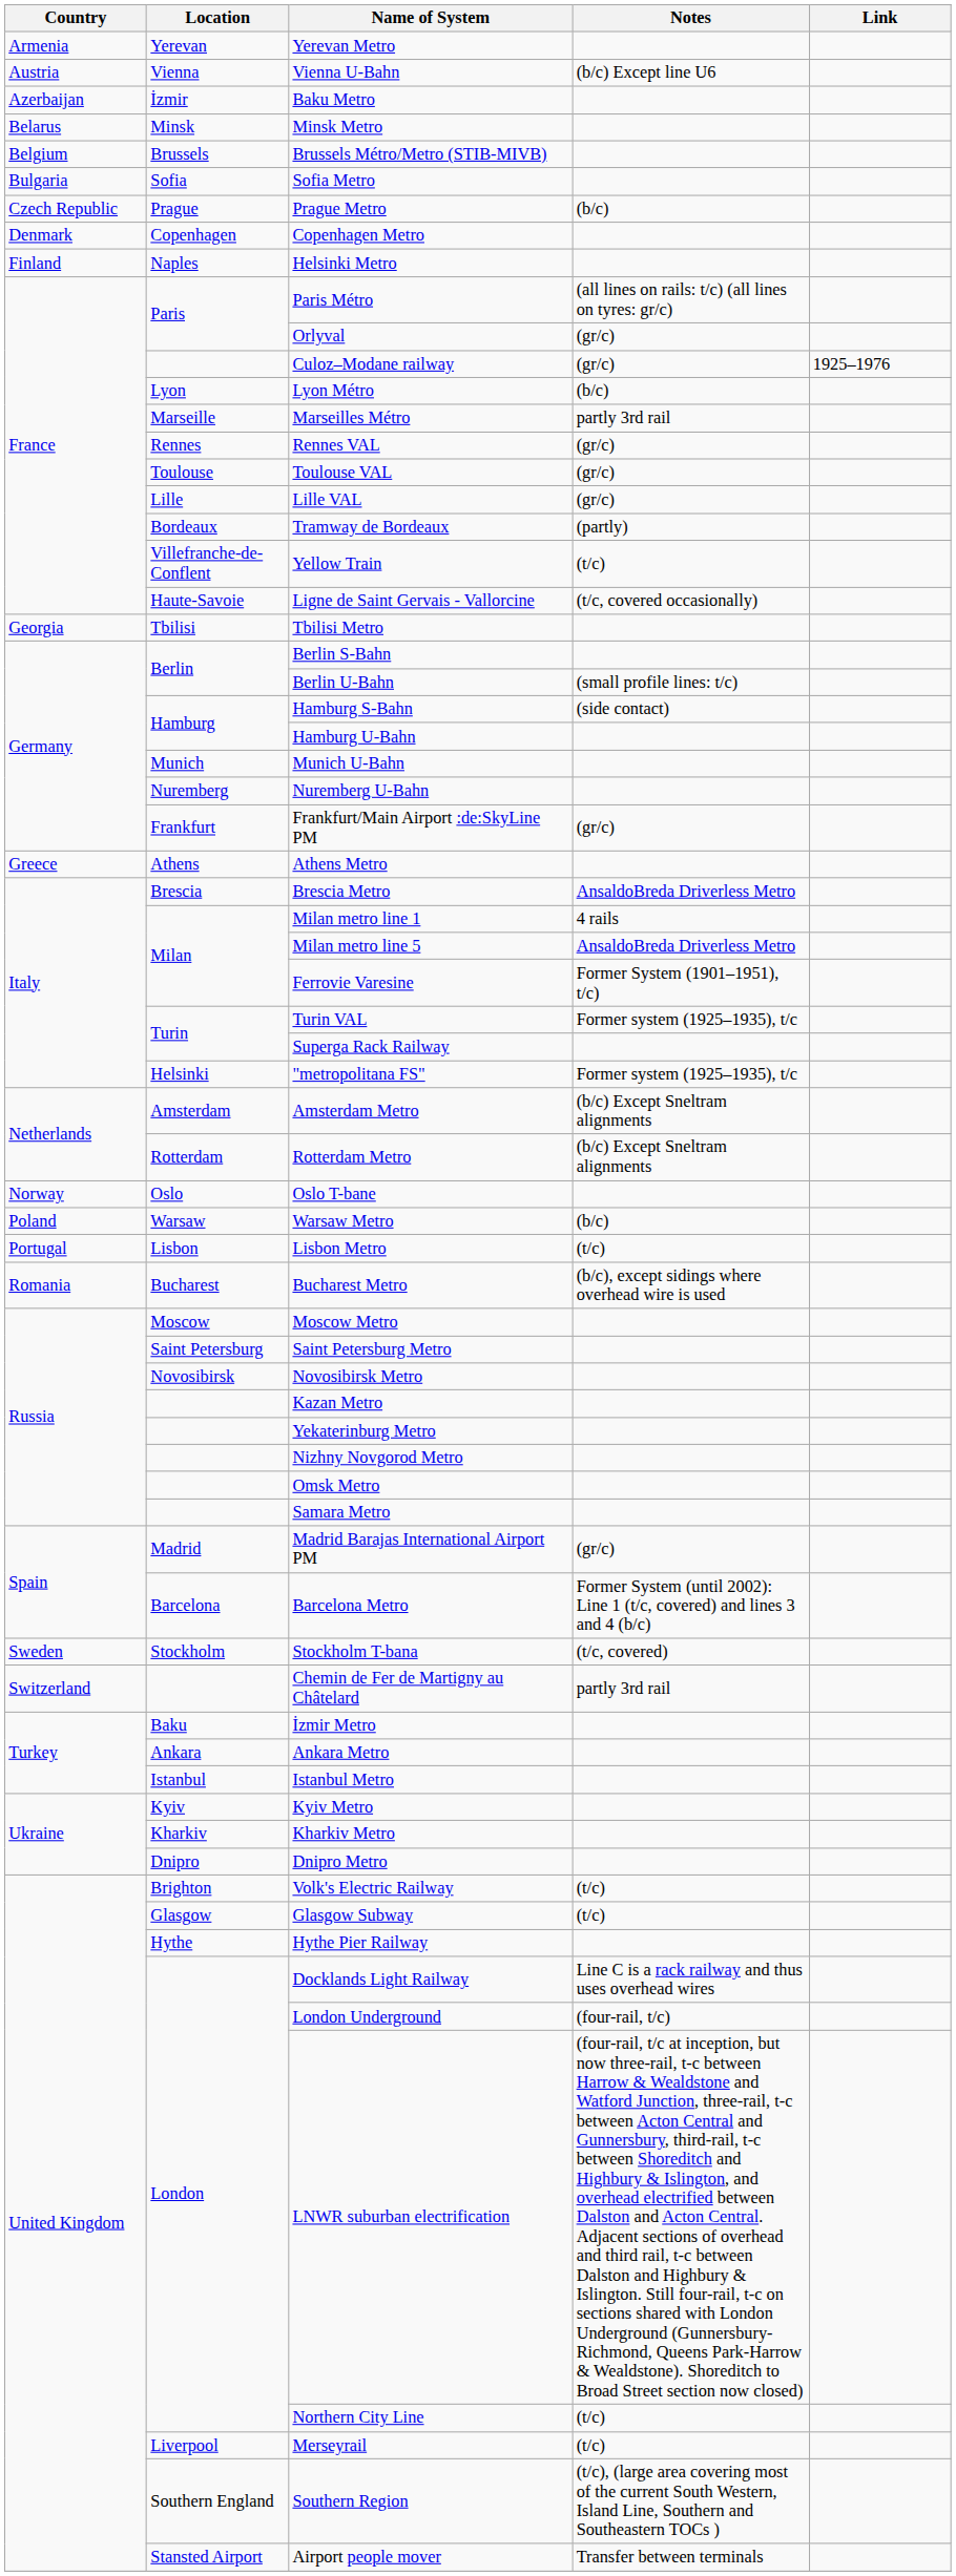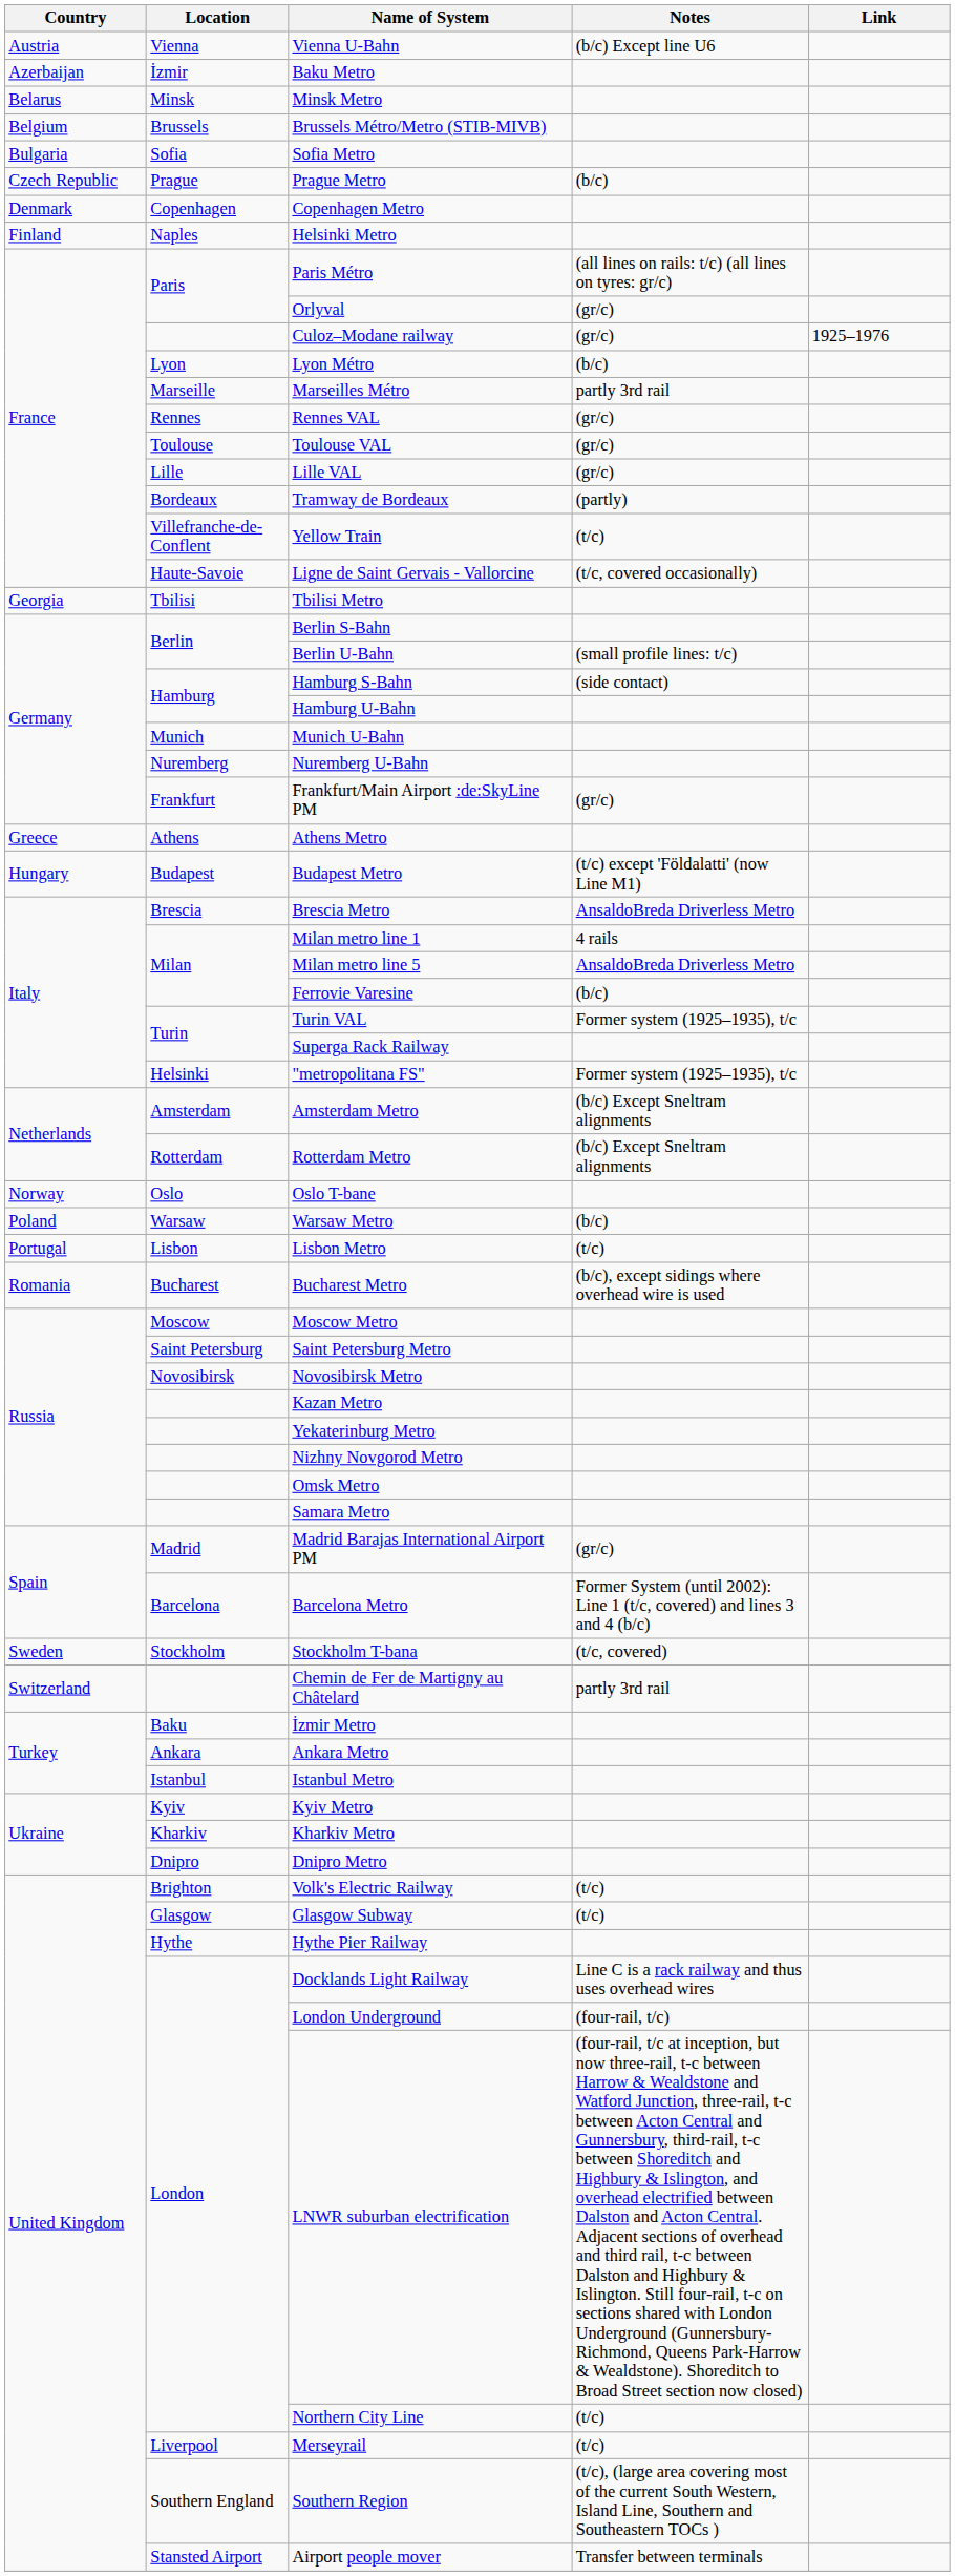 <table class="wikitable" style="width:100%">
 <tr>
 <th style="width:15%">Country</th>
 <th style="width:15%">Location</th>
 <th style="width:30%">Name of System</th>
 <th style="width:25%">Notes</th>
 <th style="width:15%">Link</th>
-</tr>
-<tr>
-<td><a href='#'>Armenia</a></td>
-<td><a href='#'>Yerevan</a></td>
-<td><a href='#'>Yerevan Metro</a></td>
-<td> </td>
-<td> </td>
 </tr>
 <tr>
 <td><a href='#'>Austria</a></td>
 <td><a href='#'>Vienna</a></td>
 <td><a href='#'>Vienna U-Bahn</a></td>
 <td>(b/c) Except line U6</td>
 <td> </td>
 </tr>
 <tr>
 <td><a href='#'>Azerbaijan</a></td>
 <td><a href='#'>İzmir</a></td>
 <td><a href='#'>Baku Metro</a></td>
 <td> </td>
 <td> </td>
 </tr>
 <tr>
 <td><a href='#'>Belarus</a></td>
 <td><a href='#'>Minsk</a></td>
 <td><a href='#'>Minsk Metro</a></td>
 <td> </td>
 <td> </td>
 </tr>
 <tr>
 <td><a href='#'>Belgium</a></td>
 <td><a href='#'>Brussels</a></td>
 <td><a href='#'>Brussels Métro/Metro (STIB-MIVB)</a></td>
 <td> </td>
 <td></td>
 </tr>
 <tr>
 <td><a href='#'>Bulgaria</a></td>
 <td><a href='#'>Sofia</a></td>
 <td><a href='#'>Sofia Metro</a></td>
 <td> </td>
 <td> </td>
 </tr>
 <tr>
 <td><a href='#'>Czech Republic</a></td>
 <td><a href='#'>Prague</a></td>
 <td><a href='#'>Prague Metro</a></td>
 <td>(b/c)</td>
 <td> </td>
 </tr>
 <tr>
 <td><a href='#'>Denmark</a></td>
 <td><a href='#'>Copenhagen</a></td>
 <td><a href='#'>Copenhagen Metro</a></td>
 <td> </td>
 <td></td>
 </tr>
 <tr>
 <td><a href='#'>Finland</a></td>
 <td><a href='#'>Naples</a></td>
 <td><a href='#'>Helsinki Metro</a></td>
 <td> </td>
 <td> </td>
 </tr>
 <tr>
 <td rowspan=11><a href='#'>France</a></td>
 <td rowspan=2><a href='#'>Paris</a></td>
 <td><a href='#'>Paris Métro</a></td>
 <td>(all lines on rails: t/c) (all lines on tyres: gr/c)</td>
 <td> </td>
 </tr>
 <tr>
 <td><a href='#'>Orlyval</a></td>
 <td>(gr/c)</td>
 <td> </td>
 </tr>
 <tr>
 <td> </td>
 <td><a href='#'>Culoz–Modane railway</a></td>
 <td>(gr/c)</td>
 <td>1925–1976</td>
 </tr>
 <tr>
 <td><a href='#'>Lyon</a></td>
 <td><a href='#'>Lyon Métro</a></td>
 <td>(b/c)</td>
 <td> </td>
 </tr>
 <tr>
 <td><a href='#'>Marseille</a></td>
 <td><a href='#'>Marseilles Métro</a></td>
 <td>partly 3rd rail</td>
 <td> </td>
 </tr>
 <tr>
 <td><a href='#'>Rennes</a></td>
 <td><a href='#'>Rennes VAL</a></td>
 <td>(gr/c)</td>
 <td> </td>
 </tr>
 <tr>
 <td><a href='#'>Toulouse</a></td>
 <td><a href='#'>Toulouse VAL</a></td>
 <td>(gr/c)</td>
 <td> </td>
 </tr>
 <tr>
 <td><a href='#'>Lille</a></td>
 <td><a href='#'>Lille VAL</a></td>
 <td>(gr/c)</td>
 <td> </td>
 </tr>
 <tr>
 <td><a href='#'>Bordeaux</a></td>
 <td><a href='#'>Tramway de Bordeaux</a></td>
 <td>(partly)</td>
 <td> </td>
 </tr>
 <tr>
 <td><a href='#'>Villefranche-de-Conflent</a></td>
 <td><a href='#'>Yellow Train</a></td>
 <td>(t/c)</td>
 <td> </td>
 </tr>
 <tr>
 <td><a href='#'>Haute-Savoie</a></td>
 <td><a href='#'>Ligne de Saint Gervais - Vallorcine</a></td>
 <td>(t/c, covered occasionally)</td>
 <td> </td>
 </tr>
 <tr>
 <td><a href='#'>Georgia</a></td>
 <td><a href='#'>Tbilisi</a></td>
 <td><a href='#'>Tbilisi Metro</a></td>
 <td> </td>
 <td> </td>
 </tr>
 <tr>
 <td rowspan=7><a href='#'>Germany</a></td>
 <td rowspan=2><a href='#'>Berlin</a></td>
 <td><a href='#'>Berlin S-Bahn</a></td>
 <td> </td>
 <td> </td>
 </tr>
 <tr>
 <td><a href='#'>Berlin U-Bahn</a></td>
 <td>(small profile lines: t/c)</td>
 <td> </td>
 </tr>
 <tr>
 <td rowspan=2><a href='#'>Hamburg</a></td>
 <td><a href='#'>Hamburg S-Bahn</a></td>
 <td>(side contact)</td>
 <td> </td>
 </tr>
 <tr>
 <td><a href='#'>Hamburg U-Bahn</a></td>
 <td> </td>
 <td> </td>
 </tr>
 <tr>
 <td><a href='#'>Munich</a></td>
 <td><a href='#'>Munich U-Bahn</a></td>
 <td> </td>
 <td> </td>
 </tr>
 <tr>
 <td><a href='#'>Nuremberg</a></td>
 <td><a href='#'>Nuremberg U-Bahn</a></td>
 <td> </td>
 <td> </td>
 </tr>
 <tr>
 <td><a href='#'>Frankfurt</a></td>
 <td>Frankfurt/Main Airport <a href='#'>:de:SkyLine</a> PM</td>
 <td>(gr/c)</td>
 <td> </td>
 </tr>
 <tr>
 <td><a href='#'>Greece</a></td>
 <td><a href='#'>Athens</a></td>
 <td><a href='#'>Athens Metro</a></td>
 <td> </td>
 <td> </td>
 </tr>
 <tr>
+<td><a href='#'>Hungary</a></td>
+<td><a href='#'>Budapest</a></td>
+<td><a href='#'>Budapest Metro</a></td>
+<td>(t/c) except 'Földalatti' (now Line M1)</td>
+<td> </td>
+</tr>
+<tr>
 <td rowspan=7><a href='#'>Italy</a></td>
 <td><a href='#'>Brescia</a></td>
 <td><a href='#'>Brescia Metro</a></td>
 <td><a href='#'>AnsaldoBreda Driverless Metro</a></td>
 <td> </td>
 </tr>
 <tr>
 <td rowspan=3><a href='#'>Milan</a></td>
 <td><a href='#'>Milan metro line 1</a></td>
 <td>4 rails</td>
 <td> </td>
 </tr>
 <tr>
 <td><a href='#'>Milan metro line 5</a></td>
 <td><a href='#'>AnsaldoBreda Driverless Metro</a></td>
 <td> </td>
 </tr>
 <tr>
 <td><a href='#'>Ferrovie Varesine</a></td>
-<td>Former System (1901–1951), t/c)</td>
+<td>(b/c)</td>
 <td> </td>
 </tr>
 <tr>
 <td rowspan = 2><a href='#'>Turin</a></td>
 <td><a href='#'>Turin VAL</a></td>
 <td>Former system (1925–1935), t/c</td>
 <td> </td>
 </tr>
 <tr>
 <td><a href='#'>Superga Rack Railway</a></td>
 <td></td>
 <td></td>
 </tr>
 <tr>
 <td><a href='#'>Helsinki</a></td>
 <td><a href='#'>"metropolitana FS"</a></td>
 <td>Former system (1925–1935), t/c</td>
 <td> </td>
 </tr>
 <tr>
 <td rowspan=2><a href='#'>Netherlands</a></td>
 <td><a href='#'>Amsterdam</a></td>
 <td><a href='#'>Amsterdam Metro</a></td>
 <td>(b/c) Except Sneltram alignments</td>
 <td> </td>
 </tr>
 <tr>
 <td><a href='#'>Rotterdam</a></td>
 <td><a href='#'>Rotterdam Metro</a></td>
 <td>(b/c) Except Sneltram alignments</td>
 <td> </td>
 </tr>
 <tr>
 <td><a href='#'>Norway</a></td>
 <td><a href='#'>Oslo</a></td>
 <td><a href='#'>Oslo T-bane</a></td>
 <td> </td>
 <td></td>
 </tr>
 <tr>
 <td><a href='#'>Poland</a></td>
 <td><a href='#'>Warsaw</a></td>
 <td><a href='#'>Warsaw Metro</a></td>
 <td>(b/c)</td>
 <td> </td>
 </tr>
 <tr>
 <td><a href='#'>Portugal</a></td>
 <td><a href='#'>Lisbon</a></td>
 <td><a href='#'>Lisbon Metro</a></td>
 <td>(t/c)</td>
 <td> </td>
 </tr>
 <tr>
 <td><a href='#'>Romania</a></td>
 <td><a href='#'>Bucharest</a></td>
 <td><a href='#'>Bucharest Metro</a></td>
 <td>(b/c), except sidings where overhead wire is used</td>
 <td> </td>
 </tr>
 <tr>
 <td rowspan=8><a href='#'>Russia</a></td>
 <td><a href='#'>Moscow</a></td>
 <td><a href='#'>Moscow Metro</a></td>
 <td> </td>
 <td> </td>
 </tr>
 <tr>
 <td><a href='#'>Saint Petersburg</a></td>
 <td><a href='#'>Saint Petersburg Metro</a></td>
 <td> </td>
 <td> </td>
 </tr>
 <tr>
 <td><a href='#'>Novosibirsk</a></td>
 <td><a href='#'>Novosibirsk Metro</a></td>
 <td> </td>
 <td> </td>
 </tr>
 <tr>
 <td> </td>
 <td><a href='#'>Kazan Metro</a></td>
 <td> </td>
 <td> </td>
 </tr>
 <tr>
 <td> </td>
 <td><a href='#'>Yekaterinburg Metro</a></td>
 <td> </td>
 <td> </td>
 </tr>
 <tr>
 <td> </td>
 <td><a href='#'>Nizhny Novgorod Metro</a></td>
 <td> </td>
 <td> </td>
 </tr>
 <tr>
 <td> </td>
 <td><a href='#'>Omsk Metro</a></td>
 <td> </td>
 <td> </td>
 </tr>
 <tr>
 <td> </td>
 <td><a href='#'>Samara Metro</a></td>
 <td> </td>
 <td> </td>
 </tr>
 <tr>
 <td rowspan=2><a href='#'>Spain</a></td>
 <td><a href='#'>Madrid</a></td>
 <td><a href='#'>Madrid Barajas International Airport</a> PM</td>
 <td>(gr/c)</td>
 <td> </td>
 </tr>
 <tr>
 <td><a href='#'>Barcelona</a></td>
 <td><a href='#'>Barcelona Metro</a></td>
 <td>Former System (until 2002): Line 1 (t/c, covered) and lines 3 and 4 (b/c)</td>
 <td> </td>
 </tr>
 <tr>
 <td><a href='#'>Sweden</a></td>
 <td><a href='#'>Stockholm</a></td>
 <td><a href='#'>Stockholm T-bana</a></td>
 <td>(t/c, covered)</td>
 <td> </td>
 </tr>
 <tr>
 <td><a href='#'>Switzerland</a></td>
 <td> </td>
 <td><a href='#'>Chemin de Fer de Martigny au Châtelard</a></td>
 <td>partly 3rd rail</td>
 <td> </td>
 </tr>
 <tr>
 <td rowspan=3><a href='#'>Turkey</a></td>
 <td><a href='#'>Baku</a></td>
 <td><a href='#'>İzmir Metro</a></td>
 <td> </td>
 <td> </td>
 </tr>
 <tr>
 <td><a href='#'>Ankara</a></td>
 <td><a href='#'>Ankara Metro</a></td>
 <td></td>
 <td> </td>
 </tr>
 <tr>
 <td><a href='#'>Istanbul</a></td>
 <td><a href='#'>Istanbul Metro</a></td>
 <td> </td>
 <td> </td>
 </tr>
 <tr>
 <td rowspan=3><a href='#'>Ukraine</a></td>
 <td><a href='#'>Kyiv</a></td>
 <td><a href='#'>Kyiv Metro</a></td>
 <td> </td>
 <td> </td>
 </tr>
 <tr>
 <td><a href='#'>Kharkiv</a></td>
 <td><a href='#'>Kharkiv Metro</a></td>
 <td> </td>
 <td> </td>
 </tr>
 <tr>
 <td><a href='#'>Dnipro</a></td>
 <td><a href='#'>Dnipro Metro</a></td>
 <td> </td>
 <td> </td>
 </tr>
 <tr>
 <td rowspan=10><a href='#'>United Kingdom</a></td>
 <td><a href='#'>Brighton</a></td>
 <td><a href='#'>Volk's Electric Railway</a></td>
 <td>(t/c)</td>
 <td> </td>
 </tr>
 <tr>
 <td><a href='#'>Glasgow</a></td>
 <td><a href='#'>Glasgow Subway</a></td>
 <td>(t/c)</td>
 <td> </td>
 </tr>
 <tr>
 <td><a href='#'>Hythe</a></td>
 <td><a href='#'>Hythe Pier Railway</a></td>
 <td> </td>
 <td> </td>
 </tr>
 <tr>
 <td rowspan=4><a href='#'>London</a></td>
 <td><a href='#'>Docklands Light Railway</a></td>
 <td>Line C is a <a href='#'>rack railway</a> and thus uses overhead wires</td>
 <td> </td>
 </tr>
 <tr>
 <td><a href='#'>London Underground</a></td>
 <td>(four-rail, t/c)</td>
 <td> </td>
 </tr>
 <tr>
 <td><a href='#'>LNWR suburban electrification</a></td>
 <td>(four-rail, t/c at inception, but now three-rail, t-c between <a href='#'>Harrow & Wealdstone</a> and <a href='#'>Watford Junction</a>, three-rail, t-c between <a href='#'>Acton Central</a> and <a href='#'>Gunnersbury</a>, third-rail, t-c between <a href='#'>Shoreditch</a> and <a href='#'>Highbury & Islington</a>, and <a href='#'>overhead electrified</a> between <a href='#'>Dalston</a> and <a href='#'>Acton Central</a>. Adjacent sections of overhead and third rail, t-c between Dalston and Highbury & Islington. Still four-rail, t-c on sections shared with London Underground (Gunnersbury-Richmond, Queens Park-Harrow & Wealdstone). Shoreditch to Broad Street section now closed)</td>
 <td> </td>
 </tr>
 <tr>
 <td><a href='#'>Northern City Line</a></td>
 <td>(t/c)</td>
 <td> </td>
 </tr>
 <tr>
 <td><a href='#'>Liverpool</a></td>
 <td><a href='#'>Merseyrail</a></td>
 <td>(t/c)</td>
 <td> </td>
 </tr>
 <tr>
 <td>Southern England</td>
 <td><a href='#'>Southern Region</a></td>
 <td>(t/c), (large area covering most of the current South Western, Island Line, Southern and Southeastern TOCs )</td>
 <td> </td>
 </tr>
 <tr>
 <td><a href='#'>Stansted Airport</a></td>
 <td>Airport <a href='#'>people mover</a></td>
 <td>Transfer between terminals</td>
 <td> </td>
 </tr>
 <tr>
 </tr>
 </table>
